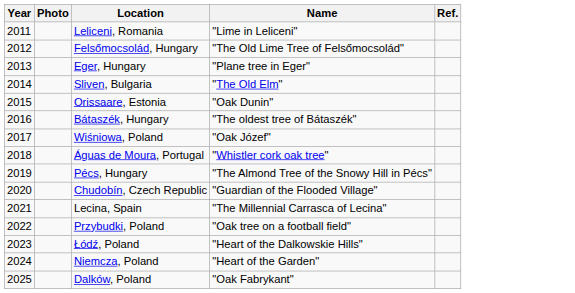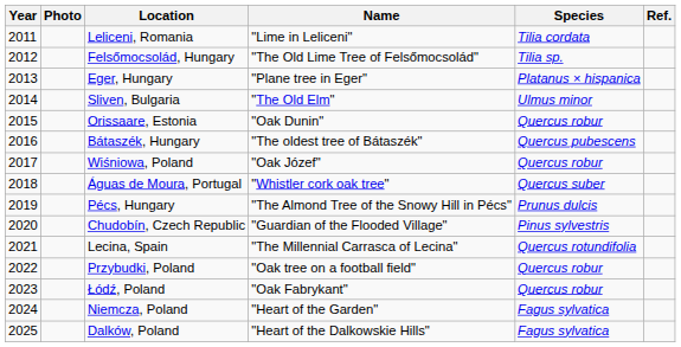 <table class="wikitable sortable">
 <tr>
 <th>Year</th>
 <th>Photo</th>
 <th>Location</th>
 <th>Name</th>
+<th>Species</th>
 <th>Ref.</th>
 </tr>
 <tr>
 <td>2011</td>
 <td></td>
 <td> <a href='#'>Leliceni</a>, Romania</td>
 <td>"Lime in Leliceni"</td>
+<td><em><a href='#'>Tilia cordata</a></em></td>
 <td></td>
 </tr>
 <tr>
 <td>2012</td>
 <td></td>
 <td> <a href='#'>Felsőmocsolád</a>, Hungary</td>
 <td>"The Old Lime Tree of Felsőmocsolád"</td>
+<td><em><a href='#'>Tilia sp.</a></em></td>
 <td></td>
 </tr>
 <tr>
 <td>2013</td>
 <td></td>
 <td> <a href='#'>Eger</a>, Hungary</td>
 <td>"Plane tree in Eger"</td>
+<td><em><a href='#'>Platanus × hispanica</a></em></td>
 <td></td>
 </tr>
 <tr>
 <td>2014</td>
 <td></td>
 <td> <a href='#'>Sliven</a>, Bulgaria</td>
 <td>"<a href='#'>The Old Elm</a>"</td>
+<td><em><a href='#'>Ulmus minor</a></em></td>
 <td></td>
 </tr>
 <tr>
 <td>2015</td>
 <td></td>
 <td> <a href='#'>Orissaare</a>, Estonia</td>
 <td>"Oak Dunin" </td>
+<td><em><a href='#'>Quercus robur</a></em></td>
 <td></td>
 </tr>
 <tr>
 <td>2016</td>
 <td></td>
 <td> <a href='#'>Bátaszék</a>, Hungary</td>
 <td>"The oldest tree of Bátaszék"</td>
+<td><em><a href='#'>Quercus pubescens</a></em></td>
 <td></td>
 </tr>
 <tr>
 <td>2017</td>
 <td></td>
 <td> <a href='#'>Wiśniowa</a>, Poland</td>
 <td>"Oak Józef"</td>
+<td><em><a href='#'>Quercus robur</a></em></td>
 <td></td>
 </tr>
 <tr>
 <td>2018</td>
 <td></td>
 <td> <a href='#'>Águas de Moura</a>, Portugal</td>
 <td>"<a href='#'>Whistler cork oak tree</a>"</td>
+<td><em><a href='#'>Quercus suber</a></em></td>
 <td></td>
 </tr>
 <tr>
 <td>2019</td>
 <td></td>
 <td> <a href='#'>Pécs</a>, Hungary</td>
 <td>"The Almond Tree of the Snowy Hill in Pécs"</td>
+<td><em><a href='#'>Prunus dulcis</a></em></td>
 <td></td>
 </tr>
 <tr>
 <td>2020</td>
 <td></td>
 <td> <a href='#'>Chudobín</a>, Czech Republic</td>
 <td>"Guardian of the Flooded Village" </td>
+<td><em><a href='#'>Pinus sylvestris</a></em></td>
 <td></td>
 </tr>
 <tr>
 <td>2021</td>
 <td></td>
 <td> Lecina, Spain</td>
 <td>"The Millennial Carrasca of Lecina" </td>
+<td><em><a href='#'>Quercus rotundifolia</a></em></td>
 <td></td>
 </tr>
 <tr>
 <td>2022</td>
 <td></td>
 <td> <a href='#'>Przybudki</a>, Poland</td>
 <td>"Oak tree on a football field"</td>
+<td><em><a href='#'>Quercus robur</a></em></td>
 <td></td>
 </tr>
 <tr>
 <td>2023</td>
 <td></td>
 <td> <a href='#'>Łódź</a>, Poland</td>
-<td>"Heart of the Dalkowskie Hills"</td>
+<td>"Oak Fabrykant" </td>
+<td><em><a href='#'>Quercus robur</a></em></td>
 <td></td>
 </tr>
 <tr>
 <td>2024</td>
 <td></td>
 <td> <a href='#'>Niemcza</a>, Poland</td>
 <td>"Heart of the Garden"</td>
+<td><em><a href='#'>Fagus sylvatica</a></em></td>
 <td></td>
 </tr>
 <tr>
 <td>2025</td>
 <td></td>
 <td> <a href='#'>Dalków</a>, Poland</td>
-<td>"Oak Fabrykant" </td>
+<td>"Heart of the Dalkowskie Hills"</td>
+<td><em><a href='#'>Fagus sylvatica</a></em></td>
 <td></td>
 </tr>
 </table>
